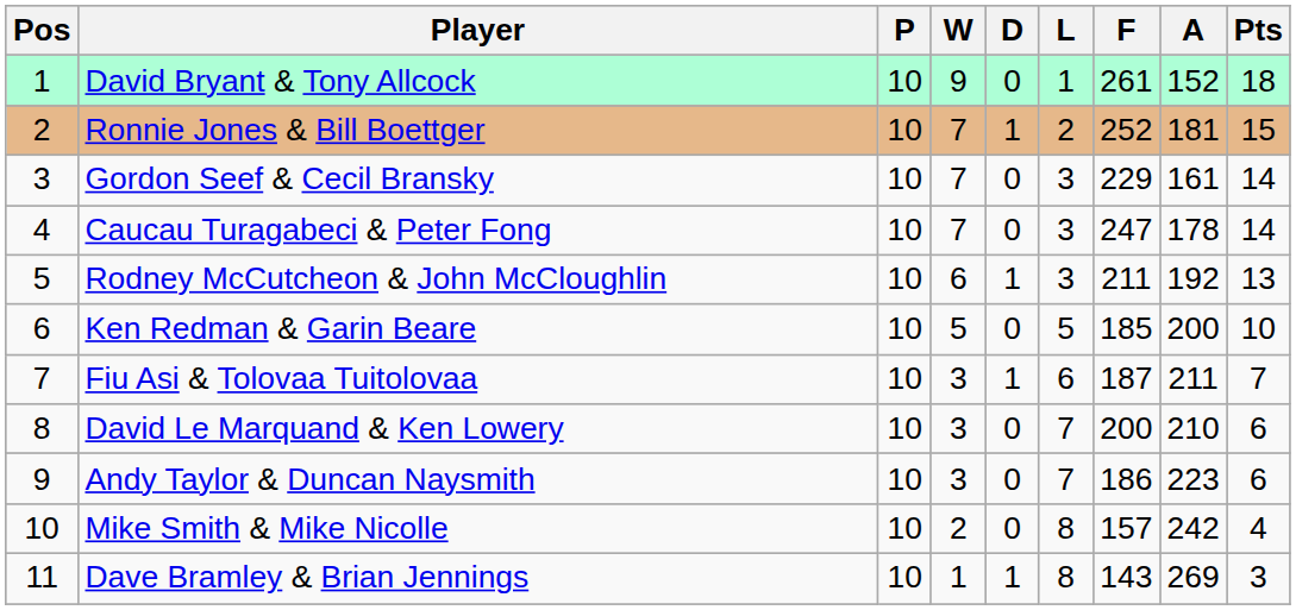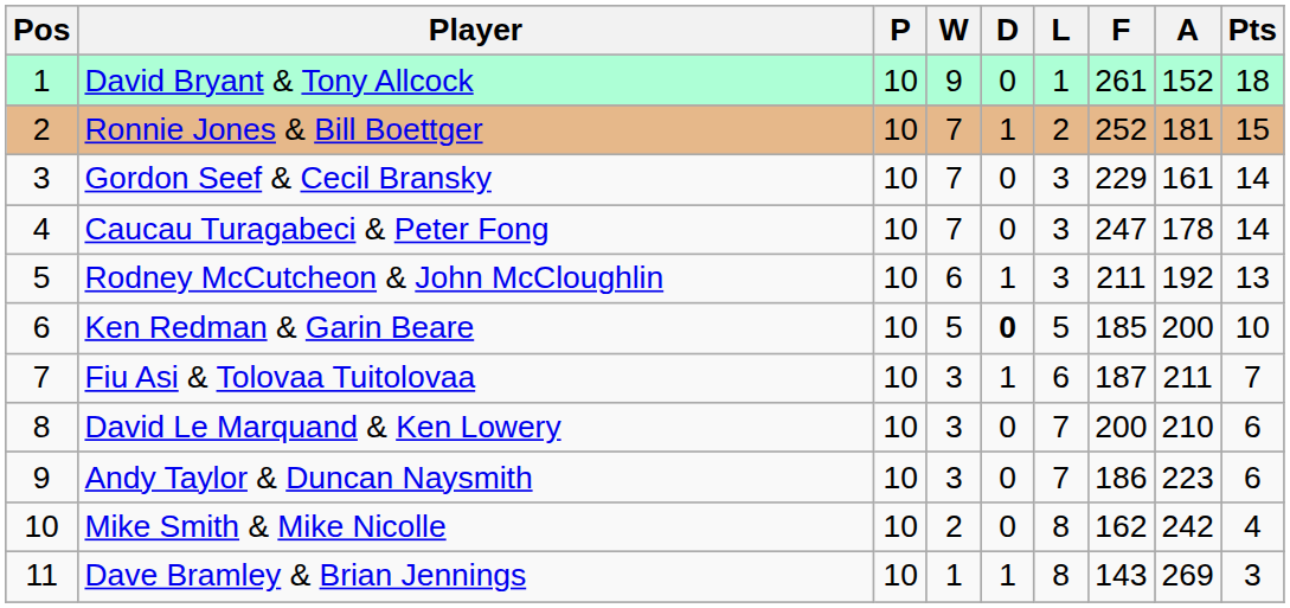 <table class="wikitable" style="font-size: 100%">
 <tr>
 <th width=20>Pos</th>
 <th width=400>Player</th>
 <th width=20>P</th>
 <th width=20>W</th>
 <th width=20>D</th>
 <th width=20>L</th>
 <th width=20>F</th>
 <th width=20>A</th>
 <th width=20>Pts</th>
 </tr>
 <tr align=center style="background: #ADFFD6;">
 <td>1</td>
 <td align="left"> <a href='#'>David Bryant</a> & <a href='#'>Tony Allcock</a></td>
 <td>10</td>
 <td>9</td>
 <td>0</td>
 <td>1</td>
 <td>261</td>
 <td>152</td>
 <td>18</td>
 </tr>
 <tr align=center style="background: #E6B88A;">
 <td>2</td>
 <td align="left"> <a href='#'>Ronnie Jones</a>  & <a href='#'>Bill Boettger</a></td>
 <td>10</td>
 <td>7</td>
 <td>1</td>
 <td>2</td>
 <td>252</td>
 <td>181</td>
 <td>15</td>
 </tr>
 <tr align=center>
 <td>3</td>
 <td align="left"> <a href='#'>Gordon Seef</a> & <a href='#'>Cecil Bransky</a></td>
 <td>10</td>
 <td>7</td>
 <td>0</td>
 <td>3</td>
 <td>229</td>
 <td>161</td>
 <td>14</td>
 </tr>
 <tr align=center>
 <td>4</td>
 <td align="left"> <a href='#'>Caucau Turagabeci</a> & <a href='#'>Peter Fong</a></td>
 <td>10</td>
 <td>7</td>
 <td>0</td>
 <td>3</td>
 <td>247</td>
 <td>178</td>
 <td>14</td>
 </tr>
 <tr align=center>
 <td>5</td>
 <td align="left"> <a href='#'>Rodney McCutcheon</a> & <a href='#'>John McCloughlin</a></td>
 <td>10</td>
 <td>6</td>
 <td>1</td>
 <td>3</td>
 <td>211</td>
 <td>192</td>
 <td>13</td>
 </tr>
 <tr align=center>
 <td>6</td>
 <td align="left"> <a href='#'>Ken Redman</a> & <a href='#'>Garin Beare</a></td>
 <td>10</td>
 <td>5</td>
-<td>0</td>
+<td><strong>0</strong></td>
 <td>5</td>
 <td>185</td>
 <td>200</td>
 <td>10</td>
 </tr>
 <tr align=center>
 <td>7</td>
 <td align="left"> <a href='#'>Fiu Asi</a> & <a href='#'>Tolovaa Tuitolovaa</a></td>
 <td>10</td>
 <td>3</td>
 <td>1</td>
 <td>6</td>
 <td>187</td>
 <td>211</td>
 <td>7</td>
 </tr>
 <tr align=center>
 <td>8</td>
 <td align="left"> <a href='#'>David Le Marquand</a> & <a href='#'>Ken Lowery</a></td>
 <td>10</td>
 <td>3</td>
 <td>0</td>
 <td>7</td>
 <td>200</td>
 <td>210</td>
 <td>6</td>
 </tr>
 <tr align=center>
 <td>9</td>
 <td align="left"> <a href='#'>Andy Taylor</a> & <a href='#'>Duncan Naysmith</a></td>
 <td>10</td>
 <td>3</td>
 <td>0</td>
 <td>7</td>
 <td>186</td>
 <td>223</td>
 <td>6</td>
 </tr>
 <tr align=center>
 <td>10</td>
 <td align="left"> <a href='#'>Mike Smith</a> & <a href='#'>Mike Nicolle</a></td>
 <td>10</td>
 <td>2</td>
 <td>0</td>
 <td>8</td>
-<td>157</td>
+<td>162</td>
 <td>242</td>
 <td>4</td>
 </tr>
 <tr align=center>
 <td>11</td>
 <td align="left"> <a href='#'>Dave Bramley</a> & <a href='#'>Brian Jennings</a></td>
 <td>10</td>
 <td>1</td>
 <td>1</td>
 <td>8</td>
 <td>143</td>
 <td>269</td>
 <td>3</td>
 </tr>
 </table>
